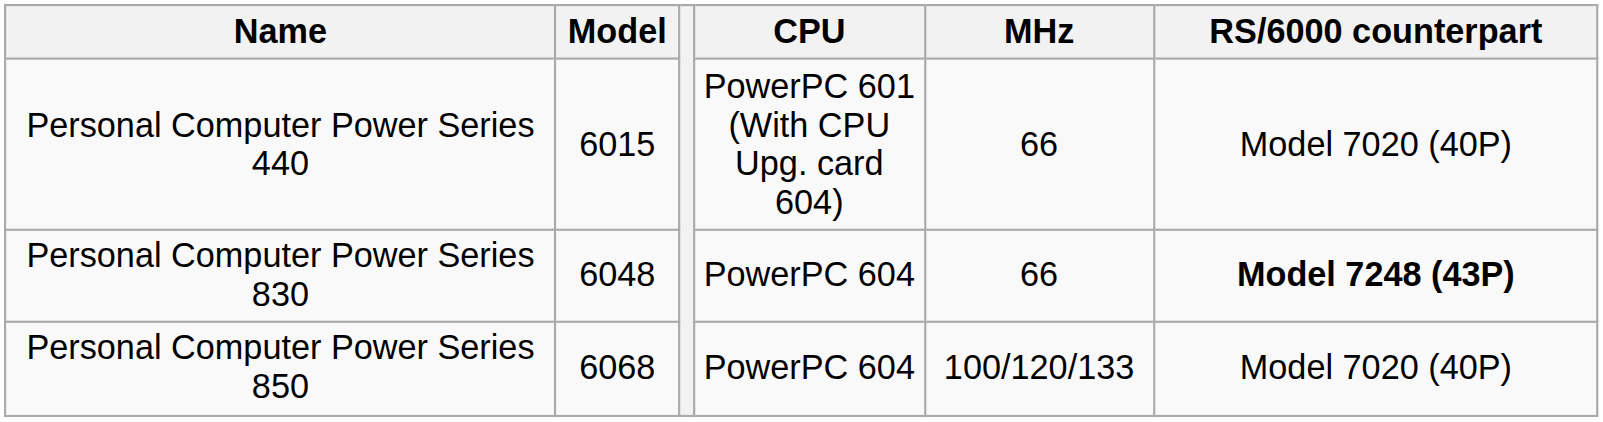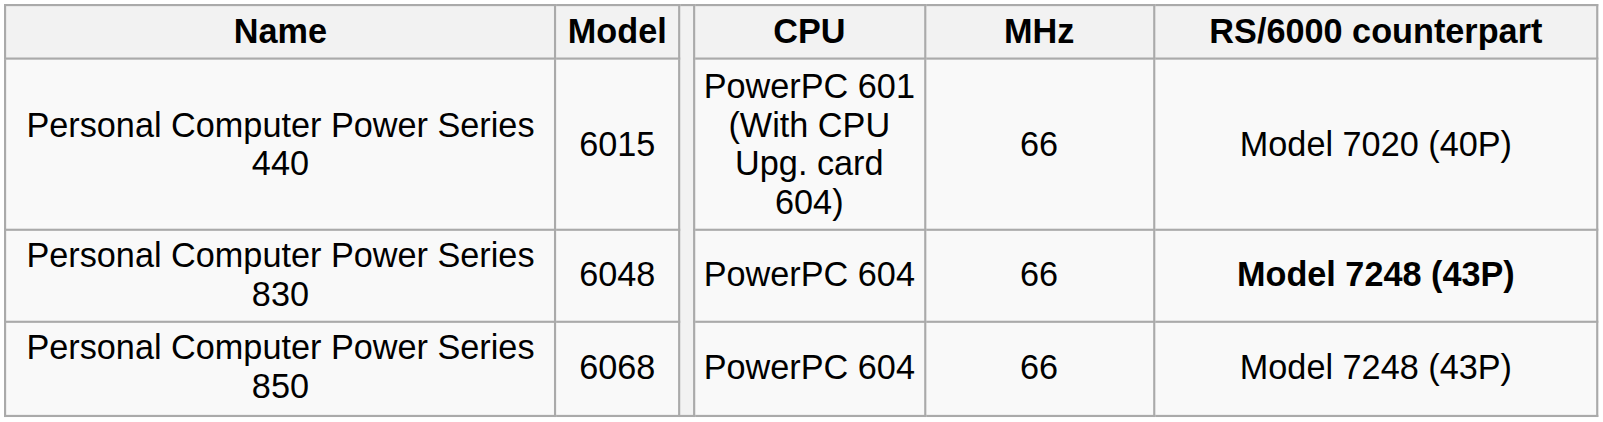 <table class="wikitable" style=text-align:center>
 <tr>
 <th width="250">Name</th>
 <th width="50">Model</th>
 <th rowspan="4"></th>
 <th width="100">CPU</th>
 <th width="100">MHz</th>
 <th width="200">RS/6000 counterpart</th>
 </tr>
 <tr>
 <td>Personal Computer Power Series 440</td>
 <td>6015</td>
 <td>PowerPC 601 (With CPU Upg. card 604)</td>
 <td>66</td>
 <td>Model 7020 (40P)</td>
 </tr>
 <tr>
 <td>Personal Computer Power Series 830</td>
 <td>6048</td>
 <td>PowerPC 604</td>
 <td>66</td>
 <td><strong>Model 7248 (43P)</strong></td>
 </tr>
 <tr>
 <td>Personal Computer Power Series 850</td>
 <td>6068</td>
 <td>PowerPC 604</td>
-<td>100/120/133</td>
-<td>Model 7020 (40P)</td>
+<td>66</td>
+<td>Model 7248 (43P)</td>
 </tr>
 </table>
